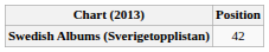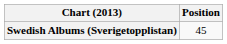 <table class="wikitable plainrowheaders" style="text-align:center">
 <tr>
 <th scope="col">Chart (2013)</th>
 <th scope="col">Position</th>
 </tr>
 <tr>
 <th scope="row">Swedish Albums (Sverigetopplistan)</th>
-<td>42</td>
+<td>45</td>
 </tr>
 </table>
